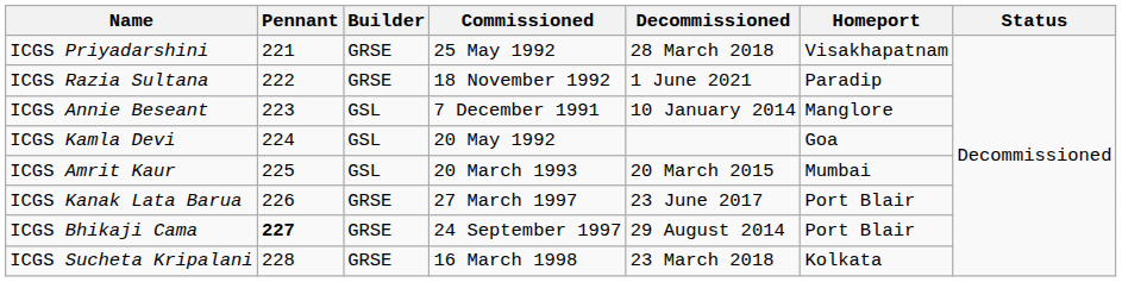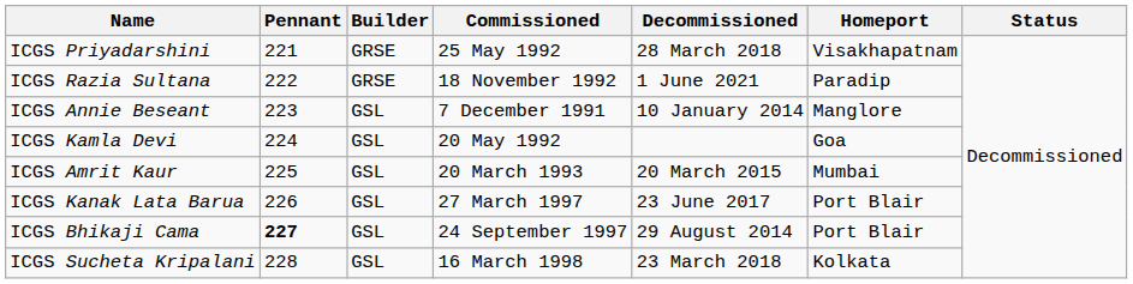 <table class="wikitable">
 <tr>
 <th>Name</th>
 <th>Pennant</th>
 <th>Builder</th>
 <th>Commissioned</th>
 <th>Decommissioned</th>
 <th>Homeport</th>
 <th>Status</th>
 </tr>
 <tr>
 <td>ICGS <em>Priyadarshini</em></td>
 <td>221</td>
 <td>GRSE</td>
 <td>25 May 1992</td>
 <td>28 March 2018</td>
 <td>Visakhapatnam</td>
 <td rowspan="8">Decommissioned</td>
 </tr>
 <tr>
 <td>ICGS <em>Razia Sultana</em></td>
 <td>222</td>
 <td>GRSE</td>
 <td>18 November 1992</td>
 <td>1 June 2021</td>
 <td>Paradip</td>
 </tr>
 <tr>
 <td>ICGS <em>Annie Beseant</em></td>
 <td>223</td>
 <td>GSL</td>
 <td>7 December 1991</td>
 <td>10 January 2014</td>
 <td>Manglore</td>
 </tr>
 <tr>
 <td>ICGS <em>Kamla Devi</em></td>
 <td>224</td>
 <td>GSL</td>
 <td>20 May 1992</td>
 <td></td>
 <td>Goa</td>
 </tr>
 <tr>
 <td>ICGS <em>Amrit Kaur</em></td>
 <td>225</td>
 <td>GSL</td>
 <td>20 March 1993</td>
 <td>20 March 2015</td>
 <td>Mumbai</td>
 </tr>
 <tr>
 <td>ICGS <em>Kanak Lata Barua</em></td>
 <td>226</td>
-<td>GRSE</td>
+<td>GSL</td>
 <td>27 March 1997</td>
 <td>23 June 2017</td>
 <td>Port Blair</td>
 </tr>
 <tr>
 <td>ICGS <em>Bhikaji Cama</em></td>
 <td><strong>227</strong></td>
-<td>GRSE</td>
+<td>GSL</td>
 <td>24 September 1997</td>
 <td>29 August 2014</td>
 <td>Port Blair</td>
 </tr>
 <tr>
 <td>ICGS <em>Sucheta Kripalani</em></td>
 <td>228</td>
-<td>GRSE</td>
+<td>GSL</td>
 <td>16 March 1998</td>
 <td>23 March 2018</td>
 <td>Kolkata</td>
 </tr>
 </table>
